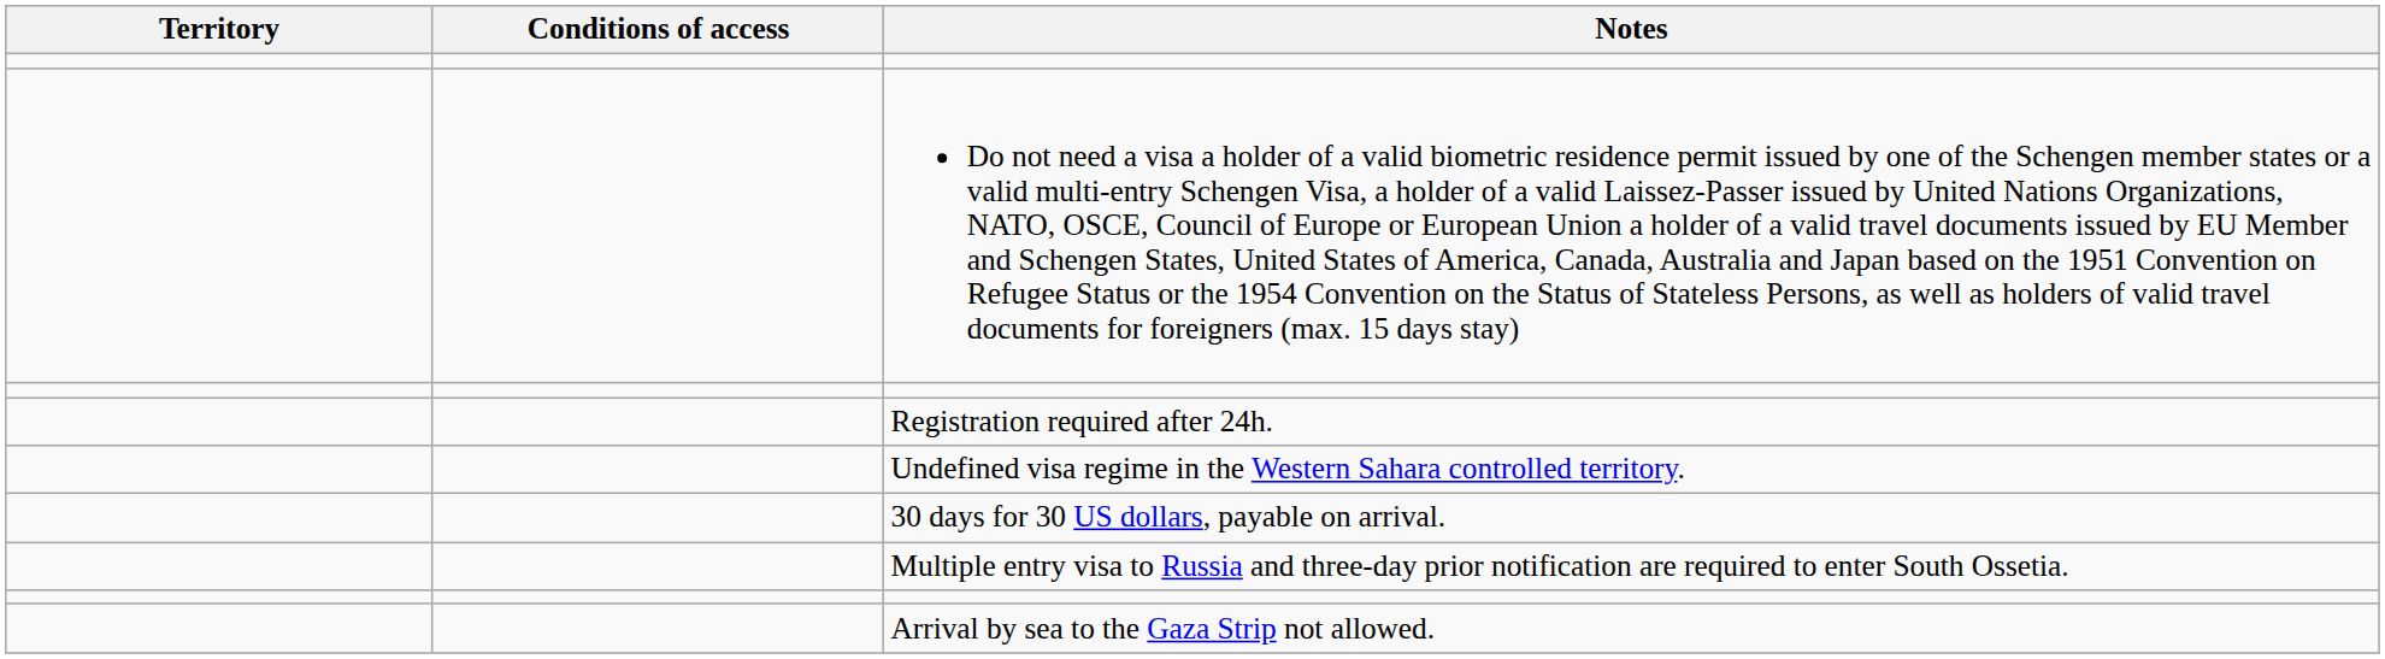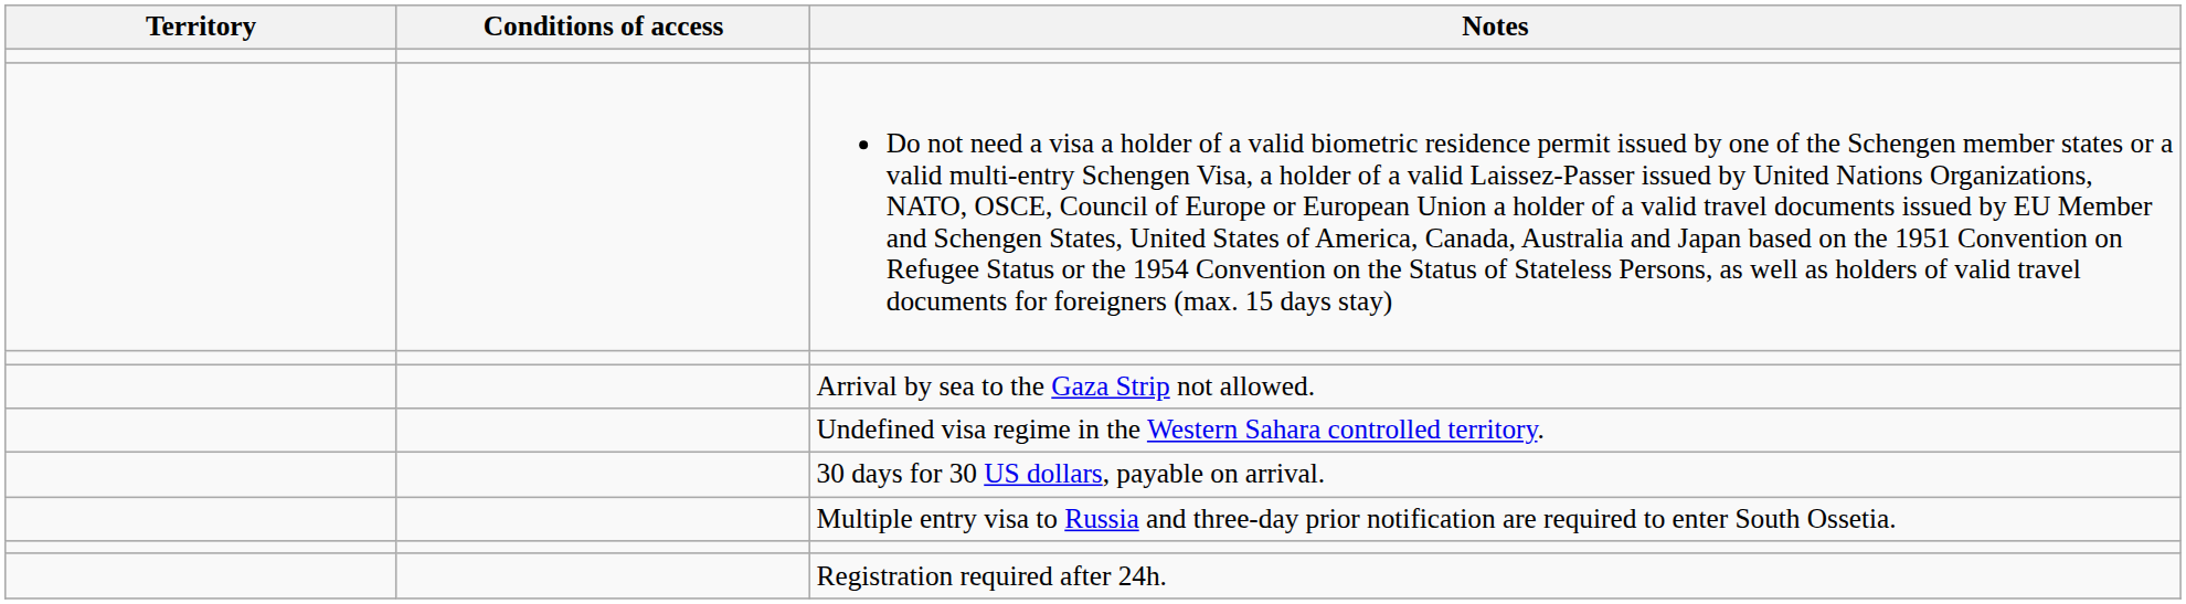 <table class="wikitable" style="text-align: left; table-layout: fixed;">
 <tr>
 <th width="18%">Territory</th>
 <th width="19%">Conditions of access</th>
 <th>Notes</th>
 </tr>
 <tr>
 <td></td>
 <td></td>
 <td></td>
 </tr>
 <tr>
 <td></td>
 <td></td>
 <td><br><ul><li>Do not need a visa a holder of a valid biometric residence permit issued by one of the Schengen member states or a valid multi-entry Schengen Visa, a holder of a valid Laissez-Passer issued by United Nations Organizations, NATO, OSCE, Council of Europe or European Union a holder of a valid travel documents issued by EU Member and Schengen States, United States of America, Canada, Australia and Japan based on the 1951 Convention on Refugee Status or the 1954 Convention on the Status of Stateless Persons, as well as holders of valid travel documents for foreigners (max. 15 days stay)</li></ul></td>
 </tr>
 <tr>
 <td></td>
 <td></td>
 <td></td>
 </tr>
 <tr>
 <td></td>
 <td></td>
-<td>Registration required after 24h.</td>
+<td>Arrival by sea to the <a href='#'>Gaza Strip</a> not allowed.</td>
 </tr>
 <tr>
 <td></td>
 <td></td>
 <td>Undefined visa regime in the <a href='#'>Western Sahara controlled territory</a>.</td>
 </tr>
 <tr>
 <td></td>
 <td></td>
 <td>30 days for 30 <a href='#'>US dollars</a>, payable on arrival.</td>
 </tr>
 <tr>
 <td></td>
 <td></td>
 <td>Multiple entry visa to <a href='#'>Russia</a> and three-day prior notification are required to enter South Ossetia.</td>
 </tr>
 <tr>
 <td></td>
 <td></td>
 <td></td>
 </tr>
 <tr>
 <td></td>
 <td></td>
-<td>Arrival by sea to the <a href='#'>Gaza Strip</a> not allowed.</td>
+<td>Registration required after 24h.</td>
 </tr>
 </table>
